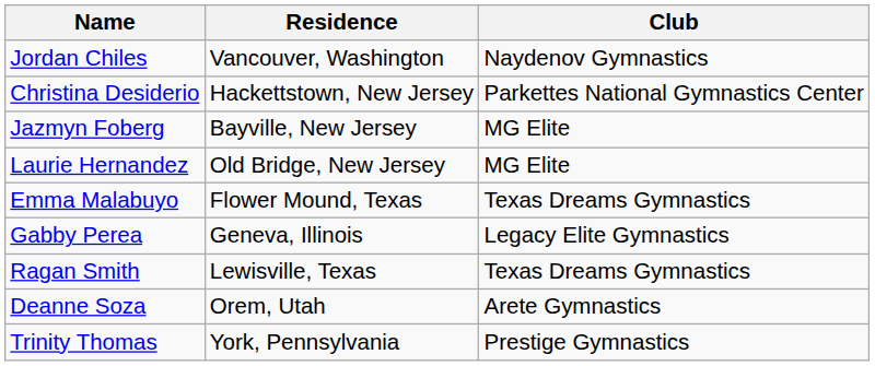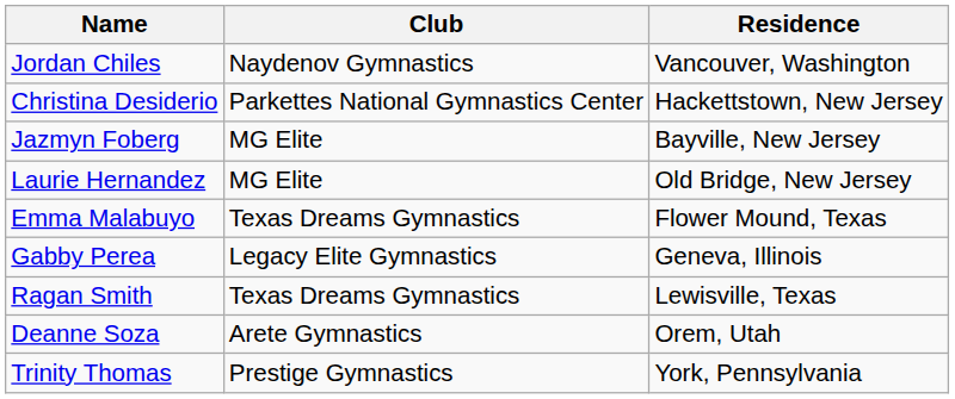 <table class="wikitable">
 <tr>
 <th>Name</th>
+<th>Club</th>
 <th>Residence</th>
-<th>Club</th>
 </tr>
 <tr>
 <td><a href='#'>Jordan Chiles</a></td>
+<td>Naydenov Gymnastics</td>
 <td>Vancouver, Washington</td>
-<td>Naydenov Gymnastics</td>
 </tr>
 <tr>
 <td><a href='#'>Christina Desiderio</a></td>
+<td>Parkettes National Gymnastics Center</td>
 <td>Hackettstown, New Jersey</td>
-<td>Parkettes National Gymnastics Center</td>
 </tr>
 <tr>
 <td><a href='#'>Jazmyn Foberg</a></td>
+<td>MG Elite</td>
 <td>Bayville, New Jersey</td>
-<td>MG Elite</td>
 </tr>
 <tr>
 <td><a href='#'>Laurie Hernandez</a></td>
+<td>MG Elite</td>
 <td>Old Bridge, New Jersey</td>
-<td>MG Elite</td>
 </tr>
 <tr>
 <td><a href='#'>Emma Malabuyo</a></td>
+<td>Texas Dreams Gymnastics</td>
 <td>Flower Mound, Texas</td>
-<td>Texas Dreams Gymnastics</td>
 </tr>
 <tr>
 <td><a href='#'>Gabby Perea</a></td>
+<td>Legacy Elite Gymnastics</td>
 <td>Geneva, Illinois</td>
-<td>Legacy Elite Gymnastics</td>
 </tr>
 <tr>
 <td><a href='#'>Ragan Smith</a></td>
+<td>Texas Dreams Gymnastics</td>
 <td>Lewisville, Texas</td>
-<td>Texas Dreams Gymnastics</td>
 </tr>
 <tr>
 <td><a href='#'>Deanne Soza</a></td>
+<td>Arete Gymnastics</td>
 <td>Orem, Utah</td>
-<td>Arete Gymnastics</td>
 </tr>
 <tr>
 <td><a href='#'>Trinity Thomas</a></td>
+<td>Prestige Gymnastics</td>
 <td>York, Pennsylvania</td>
-<td>Prestige Gymnastics</td>
 </tr>
 </table>
